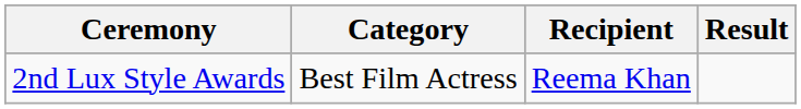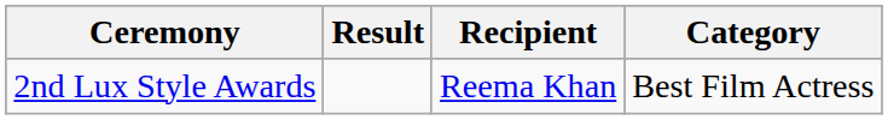 <table class="wikitable style">
 <tr>
 <th>Ceremony</th>
+<th>Result</th>
+<th>Recipient</th>
 <th>Category</th>
-<th>Recipient</th>
-<th>Result</th>
 </tr>
 <tr>
 <td><a href='#'>2nd Lux Style Awards</a></td>
+<td></td>
+<td><a href='#'>Reema Khan</a></td>
 <td>Best Film Actress</td>
-<td><a href='#'>Reema Khan</a></td>
-<td></td>
 </tr>
 </table>
